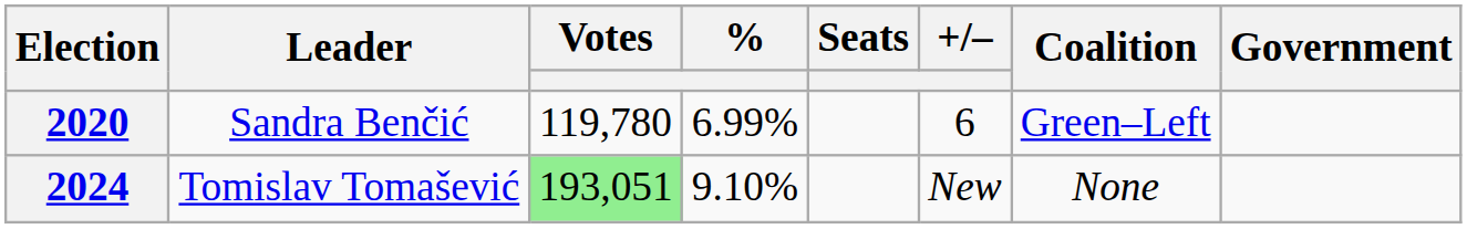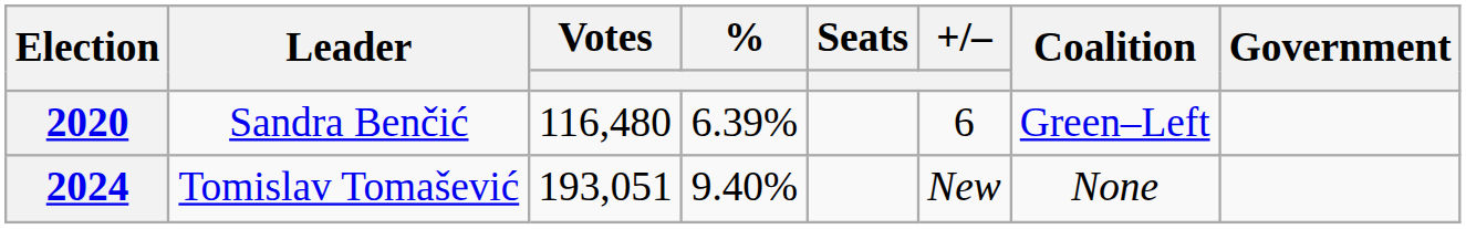 <table class="wikitable" style="text-align:center">
 <tr>
 <th rowspan=2>Election</th>
 <th rowspan="2">Leader</th>
 <th>Votes</th>
 <th>%</th>
 <th>Seats</th>
 <th>+/–</th>
 <th rowspan="2">Coalition</th>
 <th rowspan=2>Government</th>
 </tr>
 <tr>
 <th colspan=2></th>
 <th colspan=2></th>
 </tr>
 <tr>
 <th><a href='#'>2020</a></th>
 <td><a href='#'>Sandra Benčić</a></td>
-<td>119,780</td>
-<td>6.99%</td>
+<td>116,480</td>
+<td>6.39%</td>
 <td></td>
 <td> 6</td>
 <td><a href='#'>Green–Left</a></td>
 <td></td>
 </tr>
 <tr>
 <th><a href='#'>2024</a></th>
 <td><a href='#'>Tomislav Tomašević</a></td>
-<td style="background: lightgreen;">193,051</td>
-<td>9.10%</td>
+<td>193,051</td>
+<td>9.40%</td>
 <td></td>
 <td><em>New</em></td>
 <td><em>None</em></td>
 <td></td>
 </tr>
 </table>
